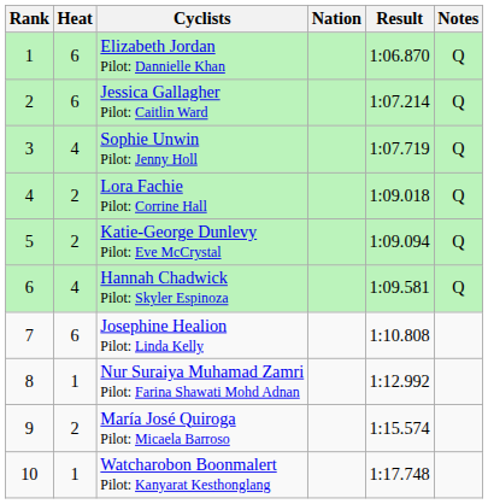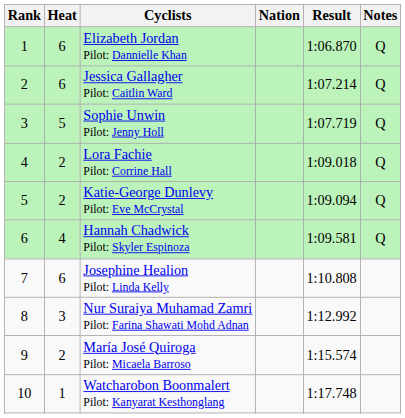 <table class="wikitable sortable" style="text-align:center;">
 <tr>
 <th>Rank</th>
 <th>Heat</th>
 <th>Cyclists</th>
 <th>Nation</th>
 <th>Result</th>
 <th>Notes</th>
 </tr>
 <tr bgcolor=bbf3bb>
 <td>1</td>
 <td>6</td>
 <td align=left><a href='#'>Elizabeth Jordan</a><br><small>Pilot: <a href='#'>Dannielle Khan</a></small></td>
 <td align=left></td>
 <td>1:06.870</td>
 <td>Q</td>
 </tr>
 <tr bgcolor=bbf3bb>
 <td>2</td>
 <td>6</td>
 <td align=left><a href='#'>Jessica Gallagher</a><br><small>Pilot: <a href='#'>Caitlin Ward</a></small></td>
 <td align=left></td>
 <td>1:07.214</td>
 <td>Q</td>
 </tr>
 <tr bgcolor=bbf3bb>
 <td>3</td>
-<td>4</td>
+<td>5</td>
 <td align=left><a href='#'>Sophie Unwin</a><br><small>Pilot: <a href='#'>Jenny Holl</a></small></td>
 <td align=left></td>
 <td>1:07.719</td>
 <td>Q</td>
 </tr>
 <tr bgcolor=bbf3bb>
 <td>4</td>
 <td>2</td>
 <td align=left><a href='#'>Lora Fachie</a><br><small>Pilot: <a href='#'>Corrine Hall</a></small></td>
 <td align=left></td>
 <td>1:09.018</td>
 <td>Q</td>
 </tr>
 <tr bgcolor=bbf3bb>
 <td>5</td>
 <td>2</td>
 <td align=left><a href='#'>Katie-George Dunlevy</a><br><small>Pilot: <a href='#'>Eve McCrystal</a></small></td>
 <td align=left></td>
 <td>1:09.094</td>
 <td>Q</td>
 </tr>
 <tr bgcolor=bbf3bb>
 <td>6</td>
 <td>4</td>
 <td align=left><a href='#'>Hannah Chadwick</a><br><small>Pilot: <a href='#'>Skyler Espinoza</a></small></td>
 <td align=left></td>
 <td>1:09.581</td>
 <td>Q</td>
 </tr>
 <tr>
 <td>7</td>
 <td>6</td>
 <td align=left><a href='#'>Josephine Healion</a><br><small>Pilot: <a href='#'>Linda Kelly</a></small></td>
 <td align=left></td>
 <td>1:10.808</td>
 <td></td>
 </tr>
 <tr>
 <td>8</td>
-<td>1</td>
+<td>3</td>
 <td align=left><a href='#'>Nur Suraiya Muhamad Zamri</a><br><small>Pilot: <a href='#'>Farina Shawati Mohd Adnan</a></small></td>
 <td align=left></td>
 <td>1:12.992</td>
 <td></td>
 </tr>
 <tr>
 <td>9</td>
 <td>2</td>
 <td align=left><a href='#'>María José Quiroga</a><br><small>Pilot: <a href='#'>Micaela Barroso</a></small></td>
 <td align=left></td>
 <td>1:15.574</td>
 <td></td>
 </tr>
 <tr>
 <td>10</td>
 <td>1</td>
 <td align=left><a href='#'>Watcharobon Boonmalert</a><br><small>Pilot: <a href='#'>Kanyarat Kesthonglang</a></small></td>
 <td align=left></td>
 <td>1:17.748</td>
 <td></td>
 </tr>
 </table>
